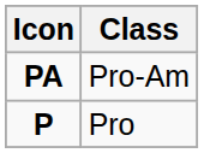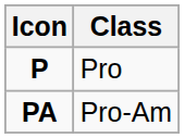 <table class="wikitable" style=font-size:85%;>
 <tr>
 <th>Icon</th>
 <th>Class</th>
 </tr>
 <tr>
+<td align=center><strong><span>P</span> </strong></td>
+<td>Pro</td>
+</tr>
+<tr>
 <td align=center><strong><span>PA</span> </strong></td>
 <td>Pro-Am</td>
 </tr>
-<tr>
-<td align=center><strong><span>P</span> </strong></td>
-<td>Pro</td>
-</tr>
 </table>
